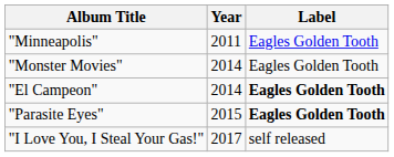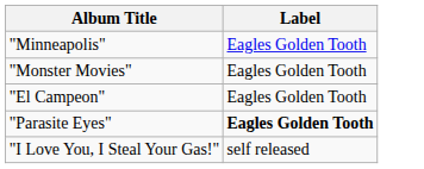 <table class="wikitable">
 <tr>
 <th>Album Title</th>
-<th>Year</th>
 <th>Label</th>
 </tr>
 <tr>
 <td>"Minneapolis"</td>
-<td>2011</td>
 <td><a href='#'>Eagles Golden Tooth</a></td>
 </tr>
 <tr>
 <td>"Monster Movies"</td>
-<td>2014</td>
 <td>Eagles Golden Tooth</td>
 </tr>
 <tr>
 <td>"El Campeon"</td>
-<td>2014</td>
-<td><strong>Eagles Golden Tooth</strong></td>
+<td>Eagles Golden Tooth</td>
 </tr>
 <tr>
 <td>"Parasite Eyes"</td>
-<td>2015</td>
 <td><strong>Eagles Golden Tooth</strong></td>
 </tr>
 <tr>
 <td>"I Love You, I Steal Your Gas!" </td>
-<td>2017</td>
 <td>self released</td>
 </tr>
 </table>
